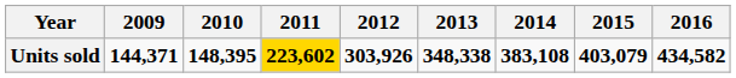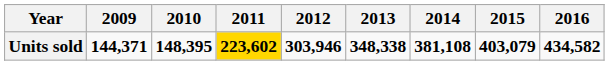 <table class="wikitable">
 <tr>
 <th>Year</th>
 <th><strong>2009</strong></th>
 <th><strong>2010</strong></th>
 <th><strong>2011</strong></th>
 <th><strong>2012</strong></th>
 <th><strong>2013</strong></th>
 <th><strong>2014</strong></th>
 <th><strong>2015</strong></th>
 <th><strong>2016</strong></th>
 </tr>
 <tr>
 <th>Units sold</th>
 <td><strong>144,371</strong></td>
 <td><strong>148,395</strong></td>
 <td style="background: gold;"><strong>223,602</strong></td>
-<td><strong>303,926</strong></td>
+<td><strong>303,946</strong></td>
 <td><strong>348,338</strong></td>
-<td><strong>383,108</strong></td>
+<td><strong>381,108</strong></td>
 <td><strong>403,079</strong></td>
 <td><strong>434,582</strong></td>
 </tr>
 </table>
